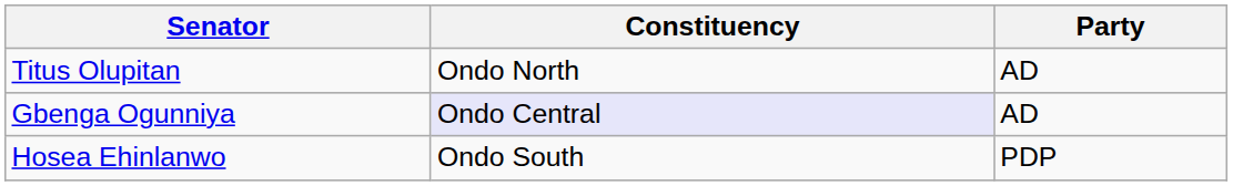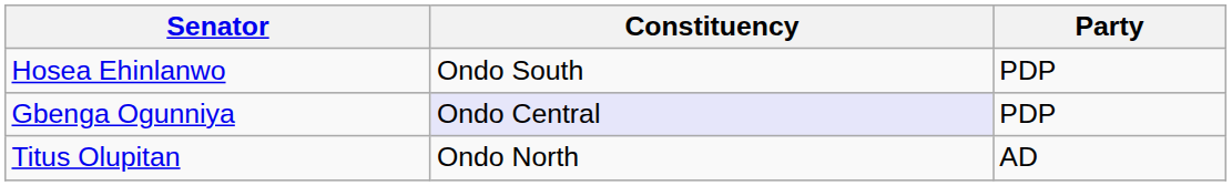 <table class="wikitable sortable">
 <tr>
 <th style="width:15em"><a href='#'>Senator</a></th>
 <th style="width:20em">Constituency</th>
 <th style="width:8em">Party</th>
 </tr>
 <tr>
+<td><a href='#'>Hosea Ehinlanwo</a></td>
+<td>Ondo South</td>
+<td>PDP</td>
+</tr>
+<tr>
+<td><a href='#'>Gbenga Ogunniya</a></td>
+<td style="background: lavender;">Ondo Central</td>
+<td>PDP</td>
+</tr>
+<tr>
 <td><a href='#'>Titus Olupitan</a></td>
 <td>Ondo North</td>
 <td>AD</td>
 </tr>
-<tr>
-<td><a href='#'>Gbenga Ogunniya</a></td>
-<td style="background: lavender;">Ondo Central</td>
-<td>AD</td>
-</tr>
-<tr>
-<td><a href='#'>Hosea Ehinlanwo</a></td>
-<td>Ondo South</td>
-<td>PDP</td>
-</tr>
 </table>
